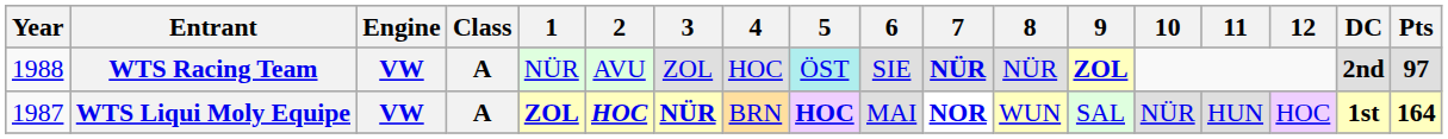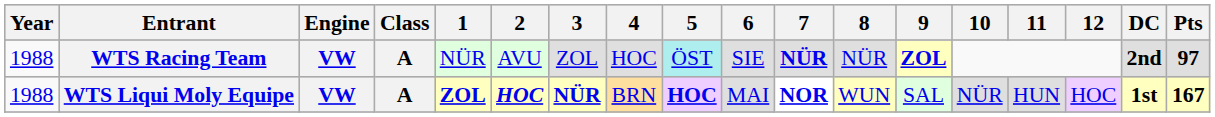 <table class="wikitable" style="text-align:center; font-size:85%">
 <tr>
 <th>Year</th>
 <th>Entrant</th>
 <th>Engine</th>
 <th>Class</th>
 <th>1</th>
 <th>2</th>
 <th>3</th>
 <th>4</th>
 <th>5</th>
 <th>6</th>
 <th>7</th>
 <th>8</th>
 <th>9</th>
 <th>10</th>
 <th>11</th>
 <th>12</th>
 <th>DC</th>
 <th>Pts</th>
 </tr>
 <tr>
 <td><a href='#'>1988</a></td>
 <th nowrap><a href='#'>WTS Racing Team</a></th>
 <th nowrap><a href='#'>VW</a></th>
 <th>A</th>
 <td style="background:#DFFFDF;"><a href='#'>NÜR</a><br></td>
 <td style="background:#DFFFDF;"><a href='#'>AVU</a><br></td>
 <td style="background:#DFDFDF;"><a href='#'>ZOL</a><br></td>
 <td style="background:#DFDFDF;"><a href='#'>HOC</a><br></td>
 <td style="background: paleturquoise;"><a href='#'>ÖST</a></td>
 <td style="background:#DFDFDF;"><a href='#'>SIE</a><br></td>
 <td style="background:#DFDFDF;"><strong><a href='#'>NÜR</a></strong><br></td>
 <td style="background:#DFDFDF;"><a href='#'>NÜR</a><br></td>
 <td style="background:#FFFFBF;"><strong><a href='#'>ZOL</a></strong><br></td>
 <td colspan=3></td>
 <th style="background:#DFDFDF">2nd</th>
 <th style="background:#DFDFDF">97</th>
 </tr>
 <tr>
-<td><a href='#'>1987</a></td>
+<td><a href='#'>1988</a></td>
 <th nowrap><a href='#'>WTS Liqui Moly Equipe</a></th>
 <th nowrap><a href='#'>VW</a></th>
 <th>A</th>
 <td style="background:#FFFFBF;"><strong><a href='#'>ZOL</a></strong><br></td>
 <td style="background:#FFFFBF;"><strong><em><a href='#'>HOC</a></em></strong><br></td>
 <td style="background:#FFFFBF;"><strong><a href='#'>NÜR</a></strong><br></td>
 <td style="background:#FFDF9F;"><a href='#'>BRN</a><br></td>
 <td style="background:#EFCFFF;"><strong><a href='#'>HOC</a></strong><br></td>
 <td style="background:#DFDFDF;"><a href='#'>MAI</a><br></td>
 <td style="background:#FFFFFF;"><strong><a href='#'>NOR</a></strong><br></td>
 <td style="background:#FFFFBF;"><a href='#'>WUN</a><br></td>
 <td style="background:#DFFFDF;"><a href='#'>SAL</a><br></td>
 <td style="background:#DFDFDF;"><a href='#'>NÜR</a><br></td>
 <td style="background:#DFDFDF;"><a href='#'>HUN</a><br></td>
 <td style="background:#EFCFFF;"><a href='#'>HOC</a><br></td>
 <th style="background:#FFFFBF;">1st</th>
-<th style="background:#FFFFBF;">164</th>
+<th style="background:#FFFFBF;">167</th>
 </tr>
 </table>
